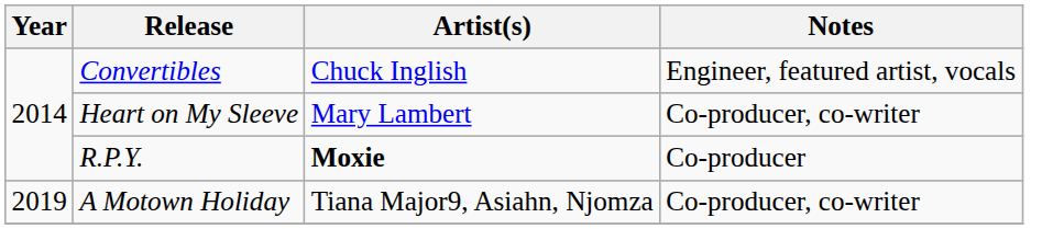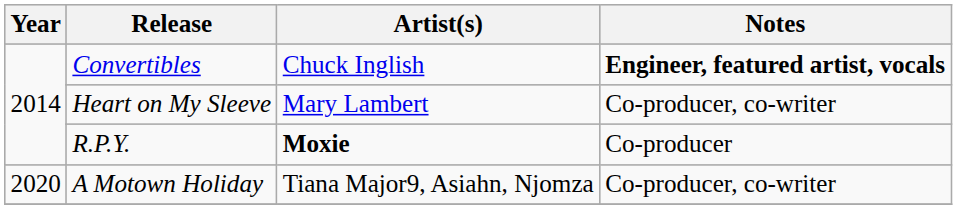 <table class="wikitable sortable" style="text-align:left;font-size:100%;">
 <tr>
 <th>Year</th>
 <th>Release</th>
 <th>Artist(s)</th>
 <th>Notes</th>
 </tr>
 <tr>
 <td rowspan="3">2014</td>
 <td><em><a href='#'>Convertibles</a></em></td>
 <td><a href='#'>Chuck Inglish</a></td>
-<td>Engineer, featured artist, vocals</td>
+<td><strong>Engineer, featured artist, vocals</strong></td>
 </tr>
 <tr>
 <td><em>Heart on My Sleeve</em></td>
 <td><a href='#'>Mary Lambert</a></td>
 <td>Co-producer, co-writer</td>
 </tr>
 <tr>
 <td><em> R.P.Y.</em></td>
 <td><strong>Moxie</strong></td>
 <td>Co-producer</td>
 </tr>
 <tr>
-<td>2019</td>
+<td>2020</td>
 <td><em>A Motown Holiday</em></td>
 <td>Tiana Major9, Asiahn, Njomza</td>
 <td>Co-producer, co-writer</td>
 </tr>
 <tr>
 </tr>
 </table>
